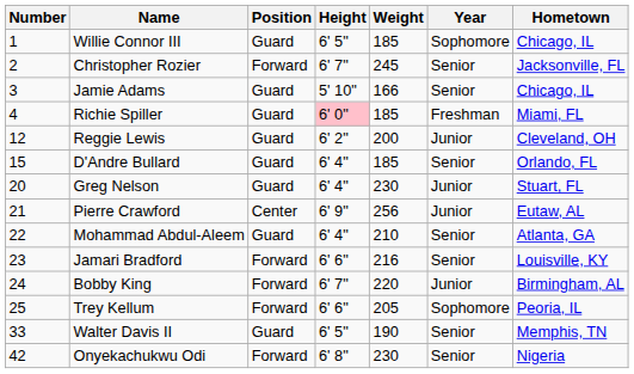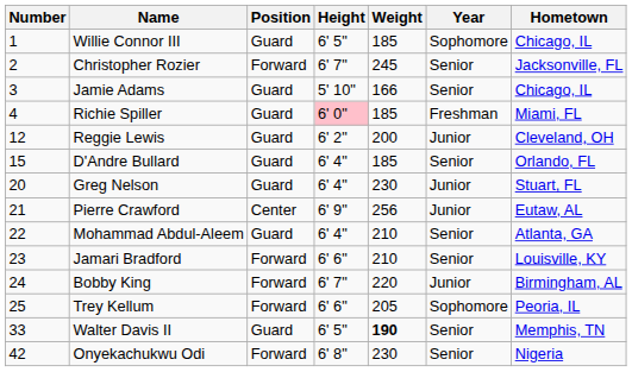 <table class="wikitable sortable" style="font-size: 95%;">
 <tr>
 <th>Number</th>
 <th>Name</th>
 <th>Position</th>
 <th>Height</th>
 <th>Weight</th>
 <th>Year</th>
 <th>Hometown</th>
 </tr>
 <tr>
 <td>1</td>
 <td>Willie Connor III</td>
 <td>Guard</td>
 <td>6' 5"</td>
 <td>185</td>
 <td>Sophomore</td>
 <td><a href='#'>Chicago, IL</a></td>
 </tr>
 <tr>
 <td>2</td>
 <td>Christopher Rozier</td>
 <td>Forward</td>
 <td>6' 7"</td>
 <td>245</td>
 <td>Senior</td>
 <td><a href='#'>Jacksonville, FL</a></td>
 </tr>
 <tr>
 <td>3</td>
 <td>Jamie Adams</td>
 <td>Guard</td>
 <td>5' 10"</td>
 <td>166</td>
 <td>Senior</td>
 <td><a href='#'>Chicago, IL</a></td>
 </tr>
 <tr>
 <td>4</td>
 <td>Richie Spiller</td>
 <td>Guard</td>
 <td style="background: pink;">6' 0"</td>
 <td>185</td>
 <td>Freshman</td>
 <td><a href='#'>Miami, FL</a></td>
 </tr>
 <tr>
 <td>12</td>
 <td>Reggie Lewis</td>
 <td>Guard</td>
 <td>6' 2"</td>
 <td>200</td>
 <td>Junior</td>
 <td><a href='#'>Cleveland, OH</a></td>
 </tr>
 <tr>
 <td>15</td>
 <td>D'Andre Bullard</td>
 <td>Guard</td>
 <td>6' 4"</td>
 <td>185</td>
 <td>Senior</td>
 <td><a href='#'>Orlando, FL</a></td>
 </tr>
 <tr>
 <td>20</td>
 <td>Greg Nelson</td>
 <td>Guard</td>
 <td>6' 4"</td>
 <td>230</td>
 <td>Junior</td>
 <td><a href='#'>Stuart, FL</a></td>
 </tr>
 <tr>
 <td>21</td>
 <td>Pierre Crawford</td>
 <td>Center</td>
 <td>6' 9"</td>
 <td>256</td>
 <td>Junior</td>
 <td><a href='#'>Eutaw, AL</a></td>
 </tr>
 <tr>
 <td>22</td>
 <td>Mohammad Abdul-Aleem</td>
 <td>Guard</td>
 <td>6' 4"</td>
 <td>210</td>
 <td>Senior</td>
 <td><a href='#'>Atlanta, GA</a></td>
 </tr>
 <tr>
 <td>23</td>
 <td>Jamari Bradford</td>
 <td>Forward</td>
 <td>6' 6"</td>
-<td>216</td>
+<td>210</td>
 <td>Senior</td>
 <td><a href='#'>Louisville, KY</a></td>
 </tr>
 <tr>
 <td>24</td>
 <td>Bobby King</td>
 <td>Forward</td>
 <td>6' 7"</td>
 <td>220</td>
 <td>Junior</td>
 <td><a href='#'>Birmingham, AL</a></td>
 </tr>
 <tr>
 <td>25</td>
 <td>Trey Kellum</td>
 <td>Forward</td>
 <td>6' 6"</td>
 <td>205</td>
 <td>Sophomore</td>
 <td><a href='#'>Peoria, IL</a></td>
 </tr>
 <tr>
 <td>33</td>
 <td>Walter Davis II</td>
 <td>Guard</td>
 <td>6' 5"</td>
-<td>190</td>
+<td><strong>190</strong></td>
 <td>Senior</td>
 <td><a href='#'>Memphis, TN</a></td>
 </tr>
 <tr>
 <td>42</td>
 <td>Onyekachukwu Odi</td>
 <td>Forward</td>
 <td>6' 8"</td>
 <td>230</td>
 <td>Senior</td>
 <td><a href='#'>Nigeria</a></td>
 </tr>
 </table>
